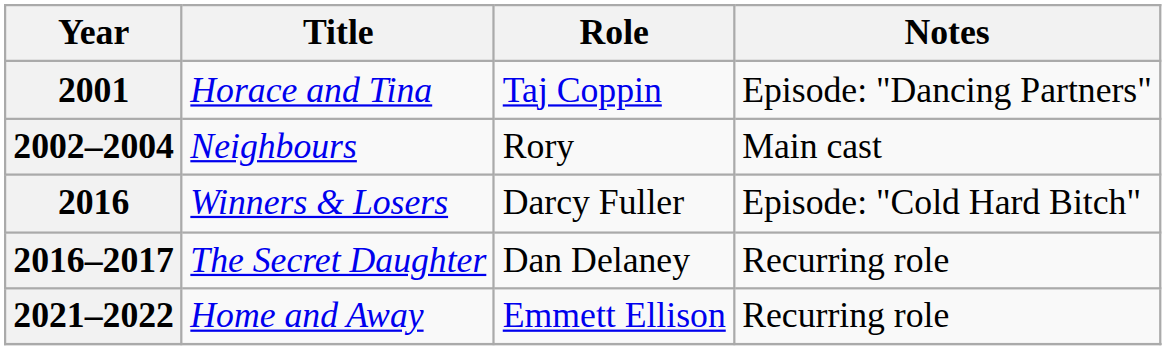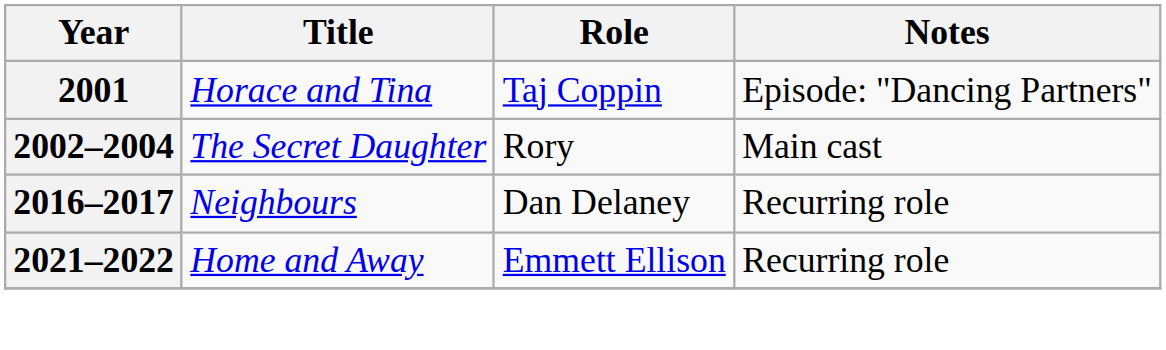 <table class="wikitable plainrowheaders sortable">
 <tr>
 <th scope="col">Year</th>
 <th scope="col">Title</th>
 <th scope="col">Role</th>
 <th scope="col" class="unsortable">Notes</th>
 </tr>
 <tr>
 <th scope="row">2001</th>
 <td><em><a href='#'>Horace and Tina</a></em></td>
 <td><a href='#'>Taj Coppin</a></td>
 <td>Episode: "Dancing Partners"</td>
 </tr>
 <tr>
 <th scope="row">2002–2004</th>
-<td><em><a href='#'>Neighbours</a></em></td>
+<td><em><a href='#'>The Secret Daughter</a></em></td>
 <td>Rory</td>
 <td>Main cast</td>
 </tr>
 <tr>
-<th scope="row">2016</th>
-<td><em><a href='#'>Winners & Losers</a></em></td>
-<td>Darcy Fuller</td>
-<td>Episode: "Cold Hard Bitch"</td>
-</tr>
-<tr>
 <th scope="row">2016–2017</th>
-<td><em><a href='#'>The Secret Daughter</a></em></td>
+<td><em><a href='#'>Neighbours</a></em></td>
 <td>Dan Delaney</td>
 <td>Recurring role</td>
 </tr>
 <tr>
 <th scope="row">2021–2022</th>
 <td><em><a href='#'>Home and Away</a></em></td>
 <td><a href='#'>Emmett Ellison</a></td>
 <td>Recurring role</td>
 </tr>
 <tr>
 </tr>
 </table>
